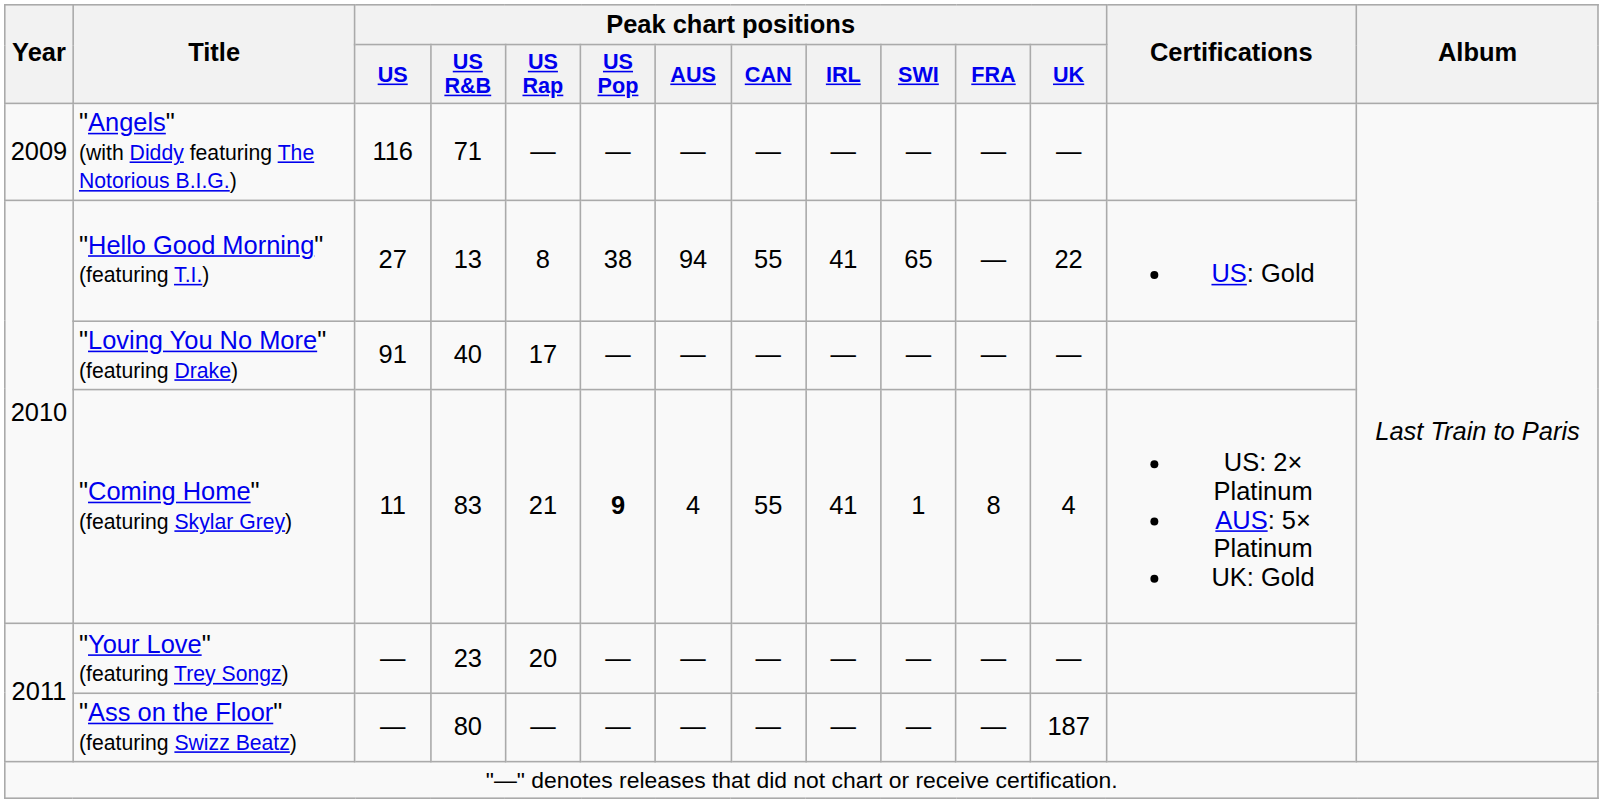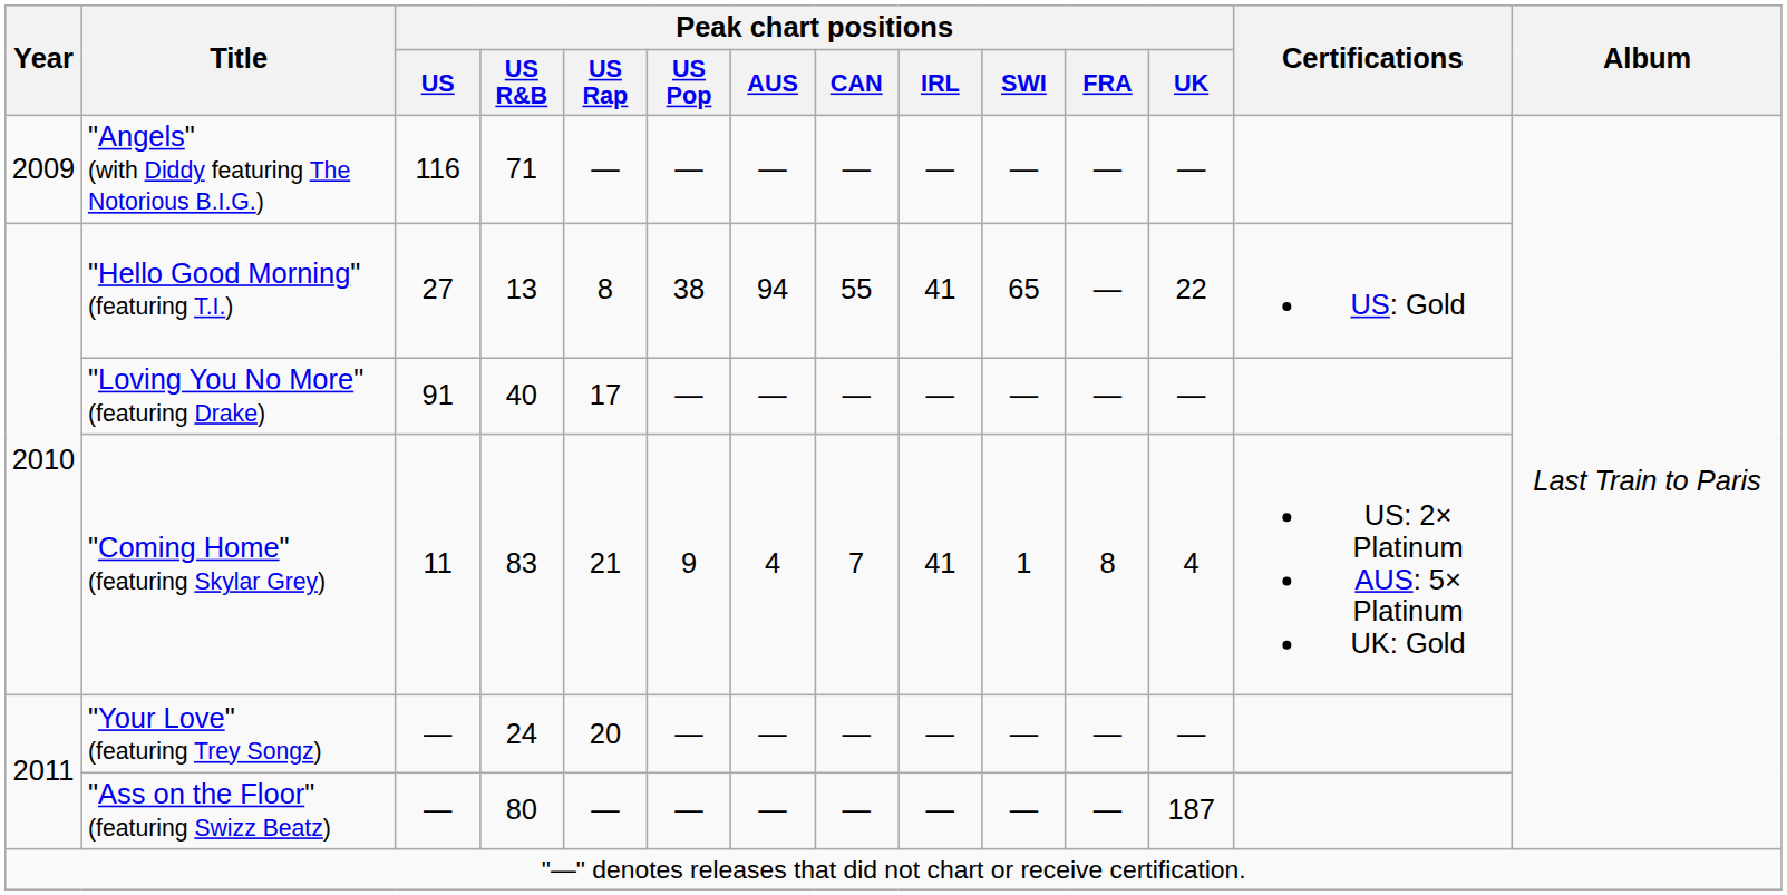 <table class="wikitable" style="text-align:center;">
 <tr>
 <th rowspan="2" style="width:10px;">Year</th>
 <th rowspan="2" style="width:170px;">Title</th>
 <th colspan="10">Peak chart positions</th>
 <th rowspan="2" style="width:150px;">Certifications</th>
 <th rowspan="2" style="width:145px;">Album</th>
 </tr>
 <tr>
 <th style="width:3em; font-size:85%"><a href='#'>US</a><br></th>
 <th style="width:3em; font-size:85%"><a href='#'>US<br>R&B</a><br></th>
 <th style="width:3em; font-size:85%"><a href='#'>US<br>Rap</a><br></th>
 <th style="width:3em; font-size:85%"><a href='#'>US<br>Pop</a><br></th>
 <th style="width:3em; font-size:85%"><a href='#'>AUS</a></th>
 <th style="width:3em; font-size:85%"><a href='#'>CAN</a></th>
 <th style="width:3em; font-size:85%"><a href='#'>IRL</a></th>
 <th style="width:3em; font-size:85%"><a href='#'>SWI</a></th>
 <th style="width:3em; font-size:85%"><a href='#'>FRA</a></th>
 <th style="width:3em; font-size:85%"><a href='#'>UK</a><br></th>
 </tr>
 <tr>
 <td>2009</td>
 <td align="left">"<a href='#'>Angels</a>" <br><small>(with <a href='#'>Diddy</a> featuring <a href='#'>The Notorious B.I.G.</a>)</small></td>
 <td>116</td>
 <td>71</td>
 <td>—</td>
 <td>—</td>
 <td>—</td>
 <td>—</td>
 <td>—</td>
 <td>—</td>
 <td>—</td>
 <td>—</td>
 <td></td>
 <td rowspan="6"><em>Last Train to Paris</em></td>
 </tr>
 <tr>
 <td rowspan="3">2010</td>
 <td align="left">"<a href='#'>Hello Good Morning</a>" <br><small>(featuring <a href='#'>T.I.</a>)</small></td>
 <td>27</td>
 <td>13</td>
 <td>8</td>
 <td>38</td>
 <td>94</td>
 <td>55</td>
 <td>41</td>
 <td>65</td>
 <td>—</td>
 <td>22</td>
 <td><br><ul><li><a href='#'>US</a>: Gold</li></ul></td>
 </tr>
 <tr>
 <td align="left">"<a href='#'>Loving You No More</a>" <br><small>(featuring <a href='#'>Drake</a>)</small></td>
 <td>91</td>
 <td>40</td>
 <td>17</td>
 <td>—</td>
 <td>—</td>
 <td>—</td>
 <td>—</td>
 <td>—</td>
 <td>—</td>
 <td>—</td>
 <td></td>
 </tr>
 <tr>
 <td align="left">"<a href='#'>Coming Home</a>" <br><small>(featuring <a href='#'>Skylar Grey</a>)</small></td>
 <td>11</td>
 <td>83</td>
 <td>21</td>
-<td><strong>9</strong></td>
+<td>9</td>
 <td>4</td>
-<td>55</td>
+<td>7</td>
 <td>41</td>
 <td>1</td>
 <td>8</td>
 <td>4</td>
 <td><br><ul><li>US: 2× Platinum</li><li><a href='#'>AUS</a>: 5× Platinum</li><li>UK: Gold</li></ul></td>
 </tr>
 <tr>
 <td rowspan="2">2011</td>
 <td align="left">"<a href='#'>Your Love</a>" <br><small>(featuring <a href='#'>Trey Songz</a>)</small></td>
 <td>—</td>
-<td>23</td>
+<td>24</td>
 <td>20</td>
 <td>—</td>
 <td>—</td>
 <td>—</td>
 <td>—</td>
 <td>—</td>
 <td>—</td>
 <td>—</td>
 <td></td>
 </tr>
 <tr>
 <td align="left">"<a href='#'>Ass on the Floor</a>" <br><small>(featuring <a href='#'>Swizz Beatz</a>)</small></td>
 <td>—</td>
 <td>80</td>
 <td>—</td>
 <td>—</td>
 <td>—</td>
 <td>—</td>
 <td>—</td>
 <td>—</td>
 <td>—</td>
 <td>187</td>
 <td></td>
 </tr>
 <tr>
 <td colspan="14" style="font-size:90%">"—" denotes releases that did not chart or receive certification.</td>
 </tr>
 </table>
